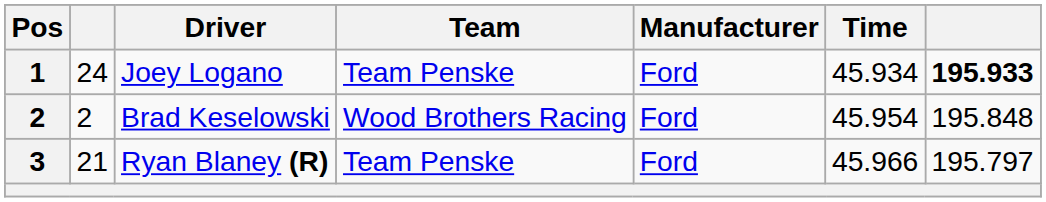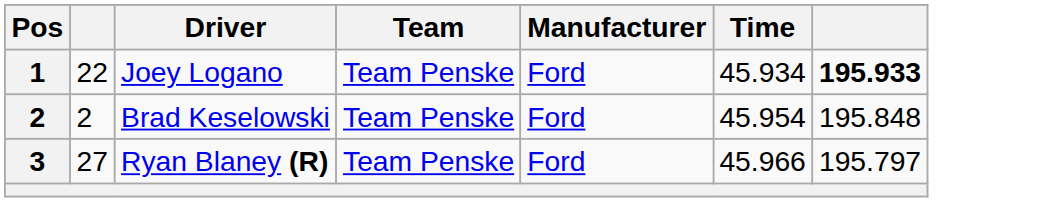 <table class="wikitable" style="font-size:95%">
 <tr>
 <th>Pos</th>
 <th></th>
 <th>Driver</th>
 <th>Team</th>
 <th>Manufacturer</th>
 <th>Time</th>
 <th></th>
 </tr>
 <tr>
 <th>1</th>
-<td>24</td>
+<td>22</td>
 <td><a href='#'>Joey Logano</a></td>
 <td><a href='#'>Team Penske</a></td>
 <td><a href='#'>Ford</a></td>
 <td>45.934</td>
 <td><strong>195.933</strong></td>
 </tr>
 <tr>
 <th>2</th>
 <td>2</td>
 <td><a href='#'>Brad Keselowski</a></td>
-<td><a href='#'>Wood Brothers Racing</a></td>
+<td><a href='#'>Team Penske</a></td>
 <td><a href='#'>Ford</a></td>
 <td>45.954</td>
 <td>195.848</td>
 </tr>
 <tr>
 <th>3</th>
-<td>21</td>
+<td>27</td>
 <td><a href='#'>Ryan Blaney</a> <strong>(R)</strong></td>
 <td><a href='#'>Team Penske</a></td>
 <td><a href='#'>Ford</a></td>
 <td>45.966</td>
 <td>195.797</td>
 </tr>
 <tr>
 <th colspan="7"></th>
 </tr>
 </table>
